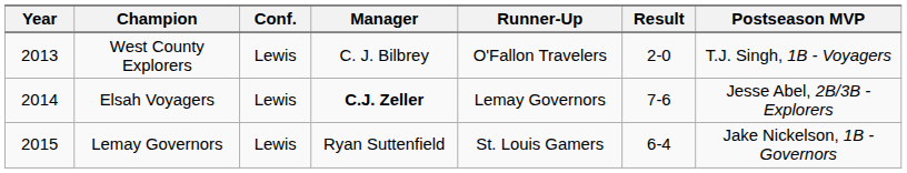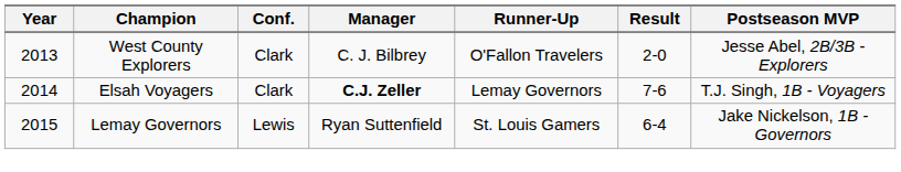 <table class="wikitable">
 <tr style="border-top: 2px solid grey" align="center">
 <th scope="col" width="70px">Year</th>
 <th scope="col" width="185px">Champion</th>
 <th scope="col" width="70px">Conf.</th>
 <th scope="col" width="160px">Manager</th>
 <th scope="col" width="185px">Runner-Up</th>
 <th scope="col" width="70px">Result</th>
 <th scope="col" width="235px">Postseason MVP</th>
 </tr>
 <tr style="border-top: 2px solid grey" align="center">
 <td>2013</td>
 <td>West County Explorers</td>
-<td>Lewis</td>
+<td>Clark</td>
 <td>C. J. Bilbrey</td>
 <td>O'Fallon Travelers</td>
 <td>2-0</td>
-<td>T.J. Singh, <em>1B - Voyagers</em></td>
+<td>Jesse Abel, <em>2B/3B - Explorers</em></td>
 </tr>
 <tr align="center">
 <td>2014</td>
 <td>Elsah Voyagers</td>
-<td>Lewis</td>
+<td>Clark</td>
 <td><strong>C.J. Zeller</strong></td>
 <td>Lemay Governors</td>
 <td>7-6</td>
-<td>Jesse Abel, <em>2B/3B - Explorers</em></td>
+<td>T.J. Singh, <em>1B - Voyagers</em></td>
 </tr>
 <tr align="center">
 <td>2015</td>
 <td>Lemay Governors</td>
 <td>Lewis</td>
 <td>Ryan Suttenfield</td>
 <td>St. Louis Gamers</td>
 <td>6-4</td>
 <td>Jake Nickelson, <em>1B - Governors</em></td>
 </tr>
 </table>
